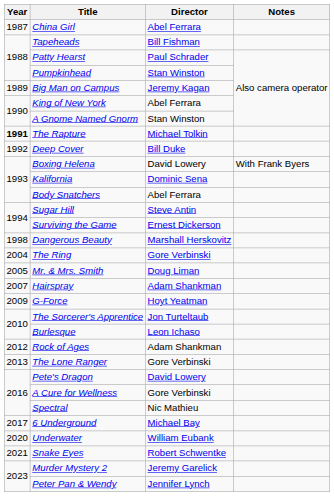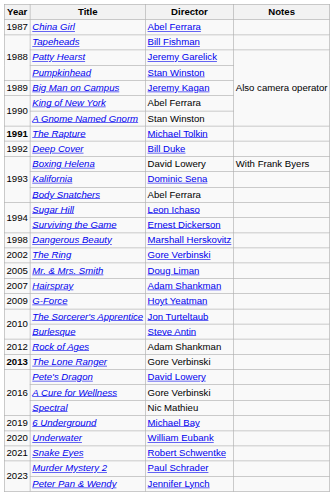 <table class="wikitable">
 <tr>
 <th>Year</th>
 <th>Title</th>
 <th>Director</th>
 <th>Notes</th>
 </tr>
 <tr>
 <td>1987</td>
 <td><em><a href='#'>China Girl</a></em></td>
 <td><a href='#'>Abel Ferrara</a></td>
 <td></td>
 </tr>
 <tr>
 <td rowspan="3">1988</td>
 <td><em><a href='#'>Tapeheads</a></em></td>
 <td><a href='#'>Bill Fishman</a></td>
 <td></td>
 </tr>
 <tr>
 <td><em><a href='#'>Patty Hearst</a></em></td>
-<td><a href='#'>Paul Schrader</a></td>
+<td><a href='#'>Jeremy Garelick</a></td>
 <td rowspan=5>Also camera operator</td>
 </tr>
 <tr>
 <td><em><a href='#'>Pumpkinhead</a></em></td>
 <td><a href='#'>Stan Winston</a></td>
 </tr>
 <tr>
 <td>1989</td>
 <td><em><a href='#'>Big Man on Campus</a></em></td>
 <td><a href='#'>Jeremy Kagan</a></td>
 </tr>
 <tr>
 <td rowspan="2">1990</td>
 <td><em><a href='#'>King of New York</a></em></td>
 <td>Abel Ferrara</td>
 </tr>
 <tr>
 <td><em><a href='#'>A Gnome Named Gnorm</a></em></td>
 <td>Stan Winston</td>
 </tr>
 <tr>
 <td><strong>1991</strong></td>
 <td><em><a href='#'>The Rapture</a></em></td>
 <td><a href='#'>Michael Tolkin</a></td>
 <td></td>
 </tr>
 <tr>
 <td>1992</td>
 <td><em><a href='#'>Deep Cover</a></em></td>
 <td><a href='#'>Bill Duke</a></td>
 <td></td>
 </tr>
 <tr>
 <td rowspan=3>1993</td>
 <td><em><a href='#'>Boxing Helena</a></em></td>
 <td>David Lowery</td>
 <td>With Frank Byers</td>
 </tr>
 <tr>
 <td><em><a href='#'>Kalifornia</a></em></td>
 <td><a href='#'>Dominic Sena</a></td>
 <td></td>
 </tr>
 <tr>
 <td><em><a href='#'>Body Snatchers</a></em></td>
 <td>Abel Ferrara</td>
 <td></td>
 </tr>
 <tr>
 <td rowspan=2>1994</td>
 <td><em><a href='#'>Sugar Hill</a></em></td>
-<td><a href='#'>Steve Antin</a></td>
+<td><a href='#'>Leon Ichaso</a></td>
 <td></td>
 </tr>
 <tr>
 <td><em><a href='#'>Surviving the Game</a></em></td>
 <td><a href='#'>Ernest Dickerson</a></td>
 <td></td>
 </tr>
 <tr>
 <td>1998</td>
 <td><em><a href='#'>Dangerous Beauty</a></em></td>
 <td><a href='#'>Marshall Herskovitz</a></td>
 <td></td>
 </tr>
 <tr>
-<td>2004</td>
+<td>2002</td>
 <td><em><a href='#'>The Ring</a></em></td>
 <td><a href='#'>Gore Verbinski</a></td>
 <td></td>
 </tr>
 <tr>
 <td>2005</td>
 <td><em><a href='#'>Mr. & Mrs. Smith</a></em></td>
 <td><a href='#'>Doug Liman</a></td>
 <td></td>
 </tr>
 <tr>
 <td>2007</td>
 <td><em><a href='#'>Hairspray</a></em></td>
 <td><a href='#'>Adam Shankman</a></td>
 <td></td>
 </tr>
 <tr>
 <td>2009</td>
 <td><em><a href='#'>G-Force</a></em></td>
 <td><a href='#'>Hoyt Yeatman</a></td>
 <td></td>
 </tr>
 <tr>
 <td rowspan=2>2010</td>
 <td><em><a href='#'>The Sorcerer's Apprentice</a></em></td>
 <td><a href='#'>Jon Turteltaub</a></td>
 <td></td>
 </tr>
 <tr>
 <td><em><a href='#'>Burlesque</a></em></td>
-<td><a href='#'>Leon Ichaso</a></td>
+<td><a href='#'>Steve Antin</a></td>
 <td></td>
 </tr>
 <tr>
 <td>2012</td>
 <td><em><a href='#'>Rock of Ages</a></em></td>
 <td>Adam Shankman</td>
 <td></td>
 </tr>
 <tr>
-<td>2013</td>
+<td><strong>2013</strong></td>
 <td><em><a href='#'>The Lone Ranger</a></em></td>
 <td>Gore Verbinski</td>
 <td></td>
 </tr>
 <tr>
 <td rowspan=3>2016</td>
 <td><em><a href='#'>Pete's Dragon</a></em></td>
 <td><a href='#'>David Lowery</a></td>
 <td></td>
 </tr>
 <tr>
 <td><em><a href='#'>A Cure for Wellness</a></em></td>
 <td>Gore Verbinski</td>
 <td></td>
 </tr>
 <tr>
 <td><em><a href='#'>Spectral</a></em></td>
 <td>Nic Mathieu</td>
 <td></td>
 </tr>
 <tr>
-<td>2017</td>
+<td>2019</td>
 <td><em><a href='#'>6 Underground</a></em></td>
 <td><a href='#'>Michael Bay</a></td>
 <td></td>
 </tr>
 <tr>
 <td>2020</td>
 <td><em><a href='#'>Underwater</a></em></td>
 <td><a href='#'>William Eubank</a></td>
 <td></td>
 </tr>
 <tr>
 <td>2021</td>
 <td><em><a href='#'>Snake Eyes</a></em></td>
 <td><a href='#'>Robert Schwentke</a></td>
 <td></td>
 </tr>
 <tr>
 <td rowspan=2>2023</td>
 <td><em><a href='#'>Murder Mystery 2</a></em></td>
-<td><a href='#'>Jeremy Garelick</a></td>
+<td><a href='#'>Paul Schrader</a></td>
 <td></td>
 </tr>
 <tr>
 <td><em><a href='#'>Peter Pan & Wendy</a></em></td>
 <td><a href='#'>Jennifer Lynch</a></td>
 <td></td>
 </tr>
 </table>
